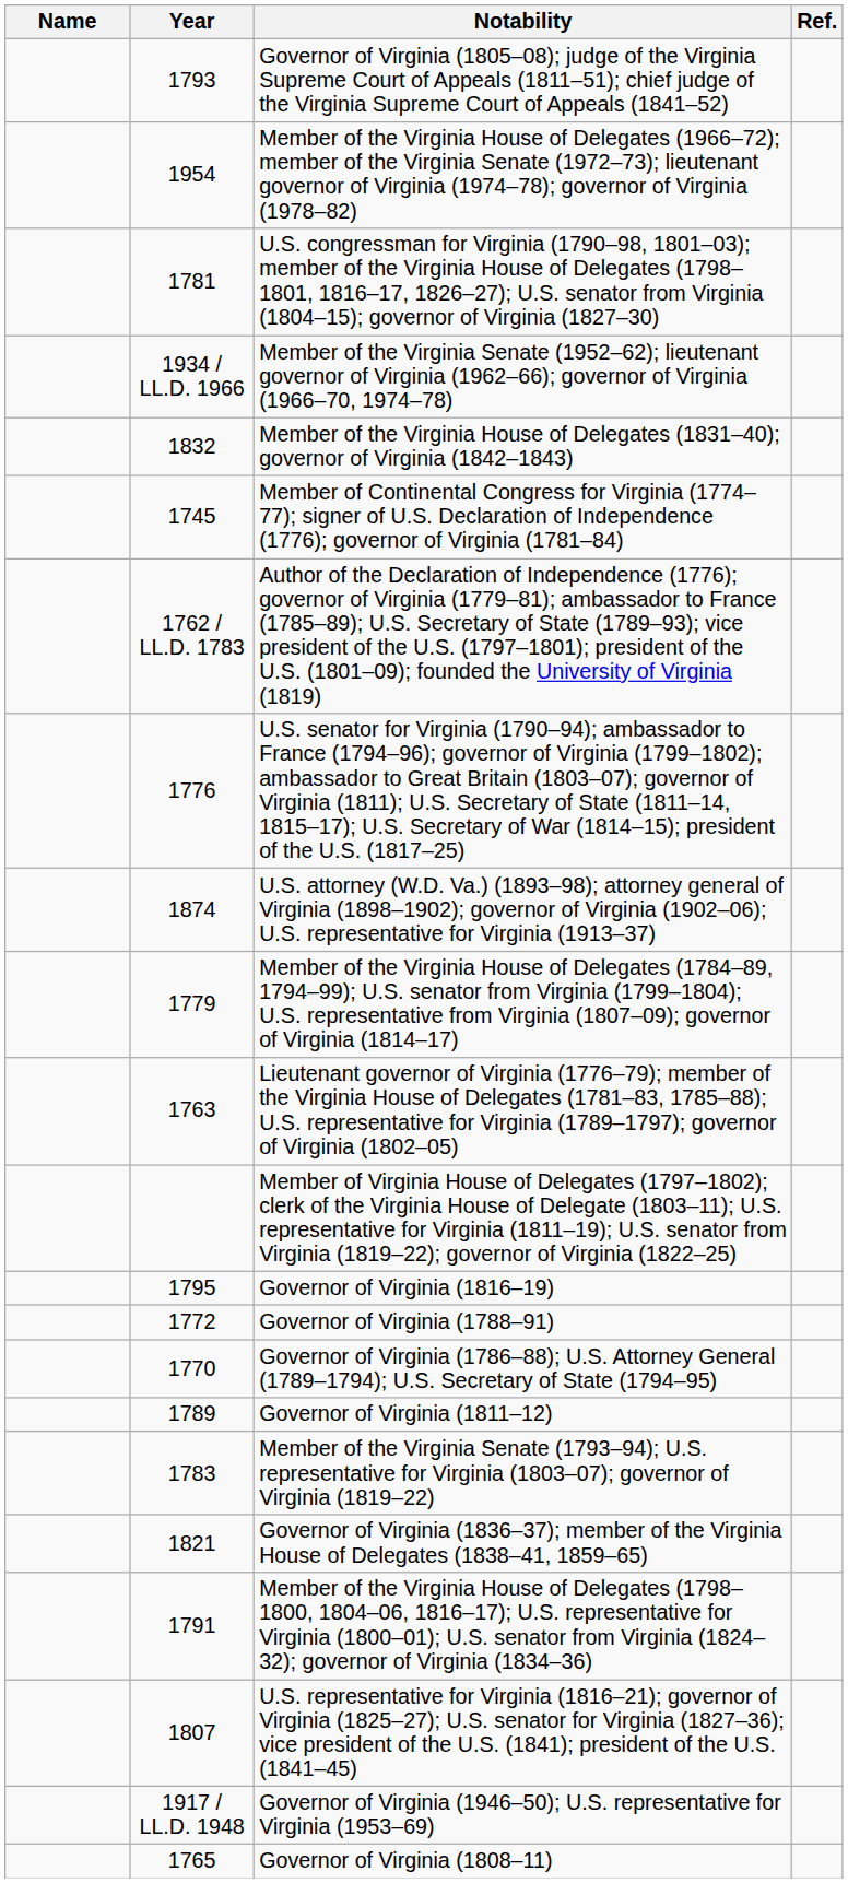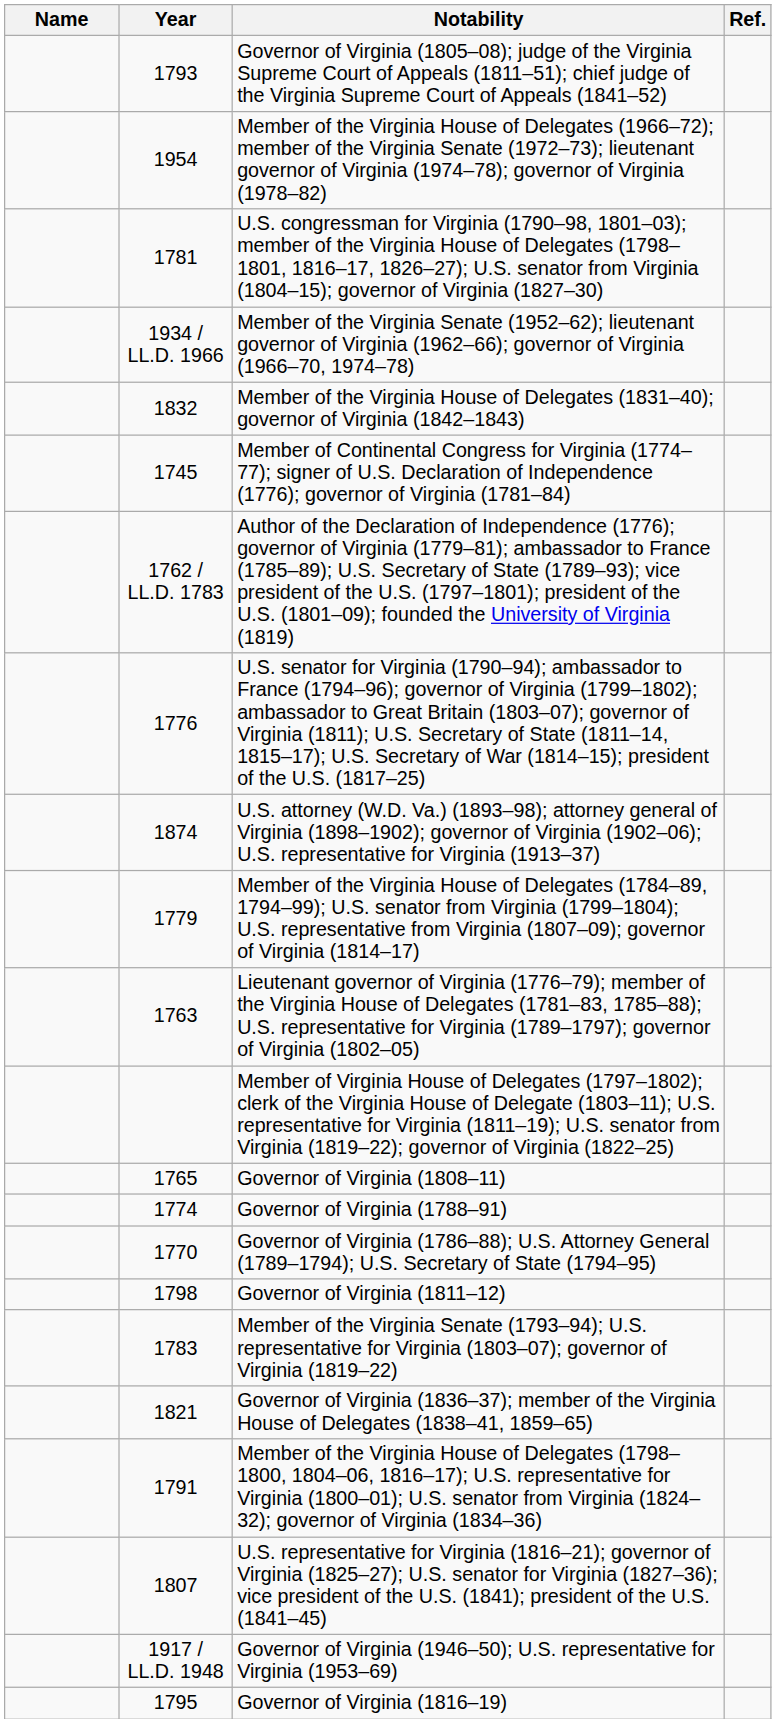 <table class="wikitable sortable" style="width:100%">
 <tr>
 <th width="15%">Name</th>
 <th width="15%">Year</th>
 <th width="65%" class="unsortable">Notability</th>
 <th width="5%" class="unsortable">Ref.</th>
 </tr>
 <tr>
 <td></td>
 <td align="center">1793</td>
 <td>Governor of Virginia (1805–08); judge of the Virginia Supreme Court of Appeals (1811–51); chief judge of the Virginia Supreme Court of Appeals (1841–52)</td>
 <td align="center"></td>
 </tr>
 <tr>
 <td></td>
 <td align="center">1954</td>
 <td>Member of the Virginia House of Delegates (1966–72); member of the Virginia Senate (1972–73); lieutenant governor of Virginia (1974–78); governor of Virginia (1978–82)</td>
 <td align="center"></td>
 </tr>
 <tr>
 <td></td>
 <td align="center">1781</td>
 <td>U.S. congressman for Virginia (1790–98, 1801–03); member of the Virginia House of Delegates (1798–1801, 1816–17, 1826–27); U.S. senator from Virginia (1804–15); governor of Virginia (1827–30)</td>
 <td align="center"></td>
 </tr>
 <tr>
 <td></td>
 <td align="center">1934 /<br> LL.D. 1966</td>
 <td>Member of the Virginia Senate (1952–62); lieutenant governor of Virginia (1962–66); governor of Virginia (1966–70, 1974–78)</td>
 <td align="center"></td>
 </tr>
 <tr>
 <td></td>
 <td align="center">1832</td>
 <td>Member of the Virginia House of Delegates (1831–40); governor of Virginia (1842–1843)</td>
 <td align="center"></td>
 </tr>
 <tr>
 <td></td>
 <td align="center">1745</td>
 <td>Member of Continental Congress for Virginia (1774–77); signer of U.S. Declaration of Independence (1776); governor of Virginia (1781–84)</td>
 <td align="center"></td>
 </tr>
 <tr>
 <td></td>
 <td align="center">1762 /<br> LL.D. 1783</td>
 <td>Author of the Declaration of Independence (1776); governor of Virginia (1779–81); ambassador to France (1785–89); U.S. Secretary of State (1789–93); vice president of the U.S. (1797–1801); president of the U.S. (1801–09); founded the <a href='#'>University of Virginia</a> (1819)</td>
 <td align="center"></td>
 </tr>
 <tr>
 <td></td>
 <td align="center">1776</td>
 <td>U.S. senator for Virginia (1790–94); ambassador to France (1794–96); governor of Virginia (1799–1802); ambassador to Great Britain (1803–07); governor of Virginia (1811); U.S. Secretary of State (1811–14, 1815–17); U.S. Secretary of War (1814–15); president of the U.S. (1817–25)</td>
 <td align="center"></td>
 </tr>
 <tr>
 <td></td>
 <td align="center">1874</td>
 <td>U.S. attorney (W.D. Va.) (1893–98); attorney general of Virginia (1898–1902); governor of Virginia (1902–06); U.S. representative for Virginia (1913–37)</td>
 <td align="center"></td>
 </tr>
 <tr>
 <td></td>
 <td align="center">1779</td>
 <td>Member of the Virginia House of Delegates (1784–89, 1794–99); U.S. senator from Virginia (1799–1804); U.S. representative from Virginia (1807–09); governor of Virginia (1814–17)</td>
 <td align="center"></td>
 </tr>
 <tr>
 <td></td>
 <td align="center">1763</td>
 <td>Lieutenant governor of Virginia (1776–79); member of the Virginia House of Delegates (1781–83, 1785–88); U.S. representative for Virginia (1789–1797); governor of Virginia (1802–05)</td>
 <td align="center"></td>
 </tr>
 <tr>
 <td></td>
 <td align="center"></td>
 <td>Member of Virginia House of Delegates (1797–1802); clerk of the Virginia House of Delegate (1803–11); U.S. representative for Virginia (1811–19); U.S. senator from Virginia (1819–22); governor of Virginia (1822–25)</td>
 <td align="center"></td>
 </tr>
 <tr>
 <td></td>
-<td align="center">1795</td>
-<td>Governor of Virginia (1816–19)</td>
+<td align="center">1765</td>
+<td>Governor of Virginia (1808–11)</td>
 <td align="center"></td>
 </tr>
 <tr>
 <td></td>
-<td align="center">1772</td>
+<td align="center">1774</td>
 <td>Governor of Virginia (1788–91)</td>
 <td align="center"></td>
 </tr>
 <tr>
 <td></td>
 <td align="center">1770</td>
 <td>Governor of Virginia (1786–88); U.S. Attorney General (1789–1794); U.S. Secretary of State (1794–95)</td>
 <td align="center"></td>
 </tr>
 <tr>
 <td></td>
-<td align="center">1789</td>
+<td align="center">1798</td>
 <td>Governor of Virginia (1811–12)</td>
 <td align="center"></td>
 </tr>
 <tr>
 <td></td>
 <td align="center">1783</td>
 <td>Member of the Virginia Senate (1793–94); U.S. representative for Virginia (1803–07); governor of Virginia (1819–22)</td>
 <td align="center"></td>
 </tr>
 <tr>
 <td></td>
 <td align="center">1821</td>
 <td>Governor of Virginia (1836–37); member of the Virginia House of Delegates (1838–41, 1859–65)</td>
 <td align="center"></td>
 </tr>
 <tr>
 <td></td>
 <td align="center">1791</td>
 <td>Member of the Virginia House of Delegates (1798–1800, 1804–06, 1816–17); U.S. representative for Virginia (1800–01); U.S. senator from Virginia (1824–32); governor of Virginia (1834–36)</td>
 <td align="center"></td>
 </tr>
 <tr>
 <td></td>
 <td align="center">1807</td>
 <td>U.S. representative for Virginia (1816–21); governor of Virginia (1825–27); U.S. senator for Virginia (1827–36); vice president of the U.S. (1841); president of the U.S. (1841–45)</td>
 <td align="center"></td>
 </tr>
 <tr>
 <td></td>
 <td align="center">1917 /<br>LL.D. 1948</td>
 <td>Governor of Virginia (1946–50); U.S. representative for Virginia (1953–69)</td>
 <td align="center"></td>
 </tr>
 <tr>
 <td></td>
-<td align="center">1765</td>
-<td>Governor of Virginia (1808–11)</td>
+<td align="center">1795</td>
+<td>Governor of Virginia (1816–19)</td>
 <td align="center"></td>
 </tr>
 </table>
